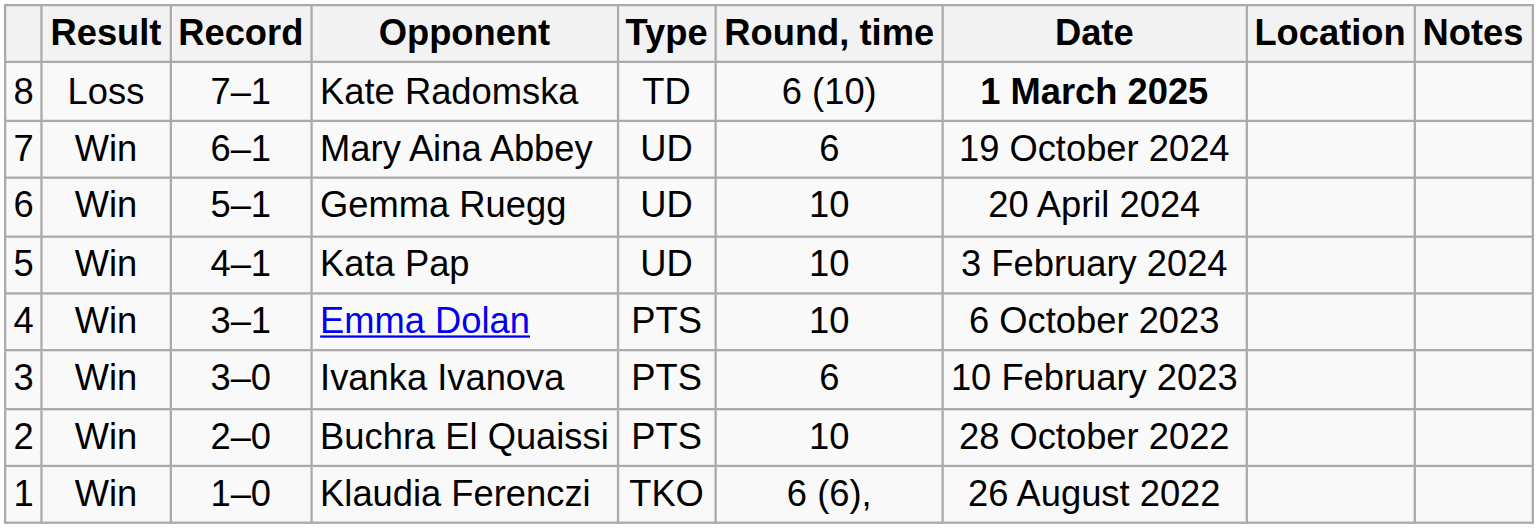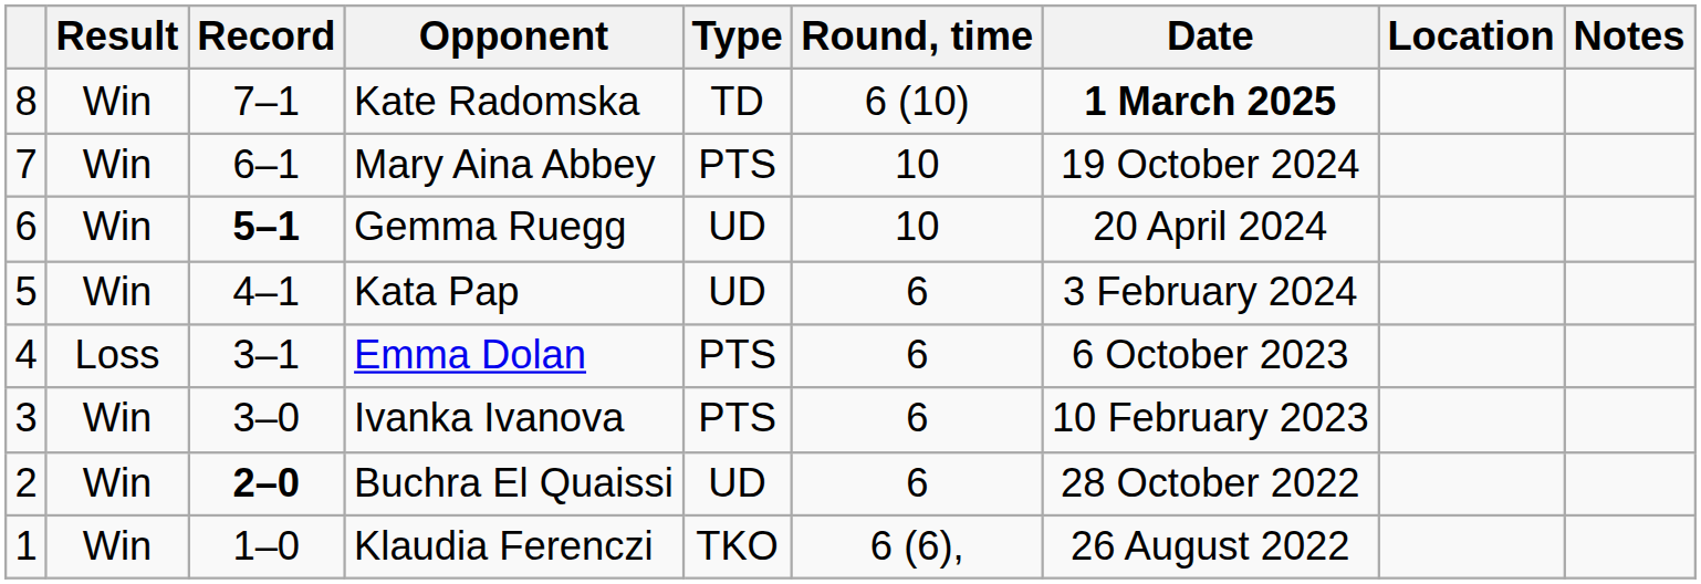 <table class="wikitable" style="text-align:center">
 <tr>
 <th></th>
 <th>Result</th>
 <th>Record</th>
 <th>Opponent</th>
 <th>Type</th>
 <th>Round, time</th>
 <th>Date</th>
 <th>Location</th>
 <th>Notes</th>
 </tr>
 <tr>
 <td>8</td>
-<td>Loss</td>
+<td>Win</td>
 <td>7–1</td>
 <td align=left>Kate Radomska</td>
 <td>TD</td>
 <td>6 (10)</td>
 <td><strong>1 March 2025</strong></td>
 <td align=left></td>
 <td align=left></td>
 </tr>
 <tr>
 <td>7</td>
 <td>Win</td>
 <td>6–1</td>
 <td align=left>Mary Aina Abbey</td>
-<td>UD</td>
-<td>6</td>
+<td>PTS</td>
+<td>10</td>
 <td>19 October 2024</td>
 <td align=left></td>
 <td align=left></td>
 </tr>
 <tr>
 <td>6</td>
 <td>Win</td>
-<td>5–1</td>
+<td><strong>5–1</strong></td>
 <td align=left>Gemma Ruegg</td>
 <td>UD</td>
 <td>10</td>
 <td>20 April 2024</td>
 <td align=left></td>
 <td align=left></td>
 </tr>
 <tr>
 <td>5</td>
 <td>Win</td>
 <td>4–1</td>
 <td align=left>Kata Pap</td>
 <td>UD</td>
-<td>10</td>
+<td>6</td>
 <td>3 February 2024</td>
 <td align=left></td>
 <td></td>
 </tr>
 <tr>
 <td>4</td>
-<td>Win</td>
+<td>Loss</td>
 <td>3–1</td>
 <td align=left><a href='#'>Emma Dolan</a></td>
 <td>PTS</td>
-<td>10</td>
+<td>6</td>
 <td>6 October 2023</td>
 <td align=left></td>
 <td align=left></td>
 </tr>
 <tr>
 <td>3</td>
 <td>Win</td>
 <td>3–0</td>
 <td align=left>Ivanka Ivanova</td>
 <td>PTS</td>
 <td>6</td>
 <td>10 February 2023</td>
 <td align=left></td>
 <td></td>
 </tr>
 <tr>
 <td>2</td>
 <td>Win</td>
-<td>2–0</td>
+<td><strong>2–0</strong></td>
 <td align=left>Buchra El Quaissi</td>
-<td>PTS</td>
-<td>10</td>
+<td>UD</td>
+<td>6</td>
 <td>28 October 2022</td>
 <td align=left></td>
 <td></td>
 </tr>
 <tr>
 <td>1</td>
 <td>Win</td>
 <td>1–0</td>
 <td align=left>Klaudia Ferenczi</td>
 <td>TKO</td>
 <td>6 (6), </td>
 <td>26 August 2022</td>
 <td align=left></td>
 <td></td>
 </tr>
 </table>
